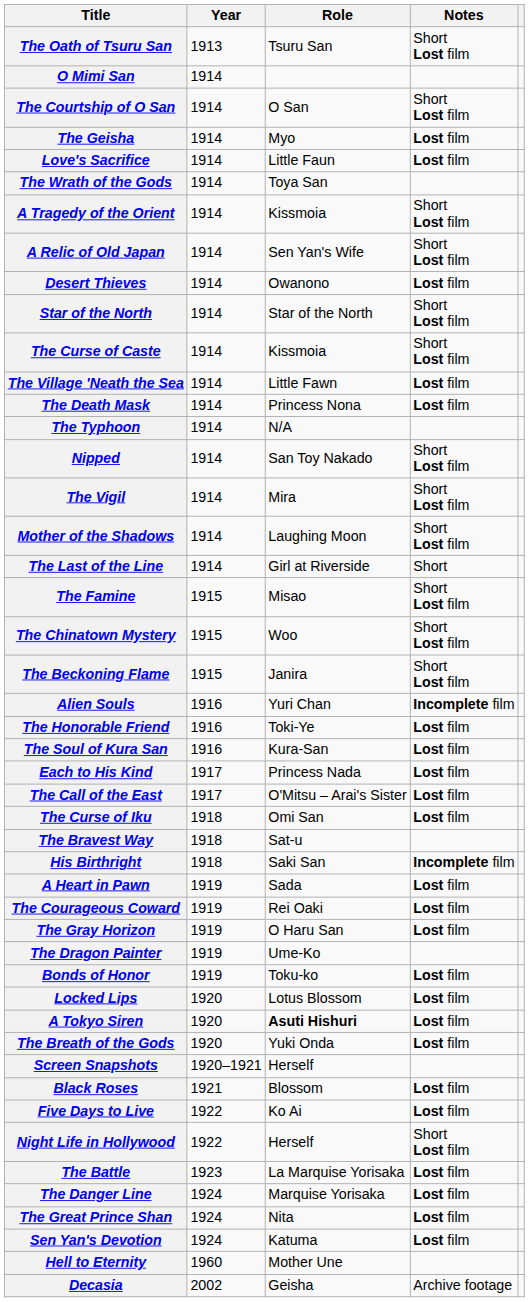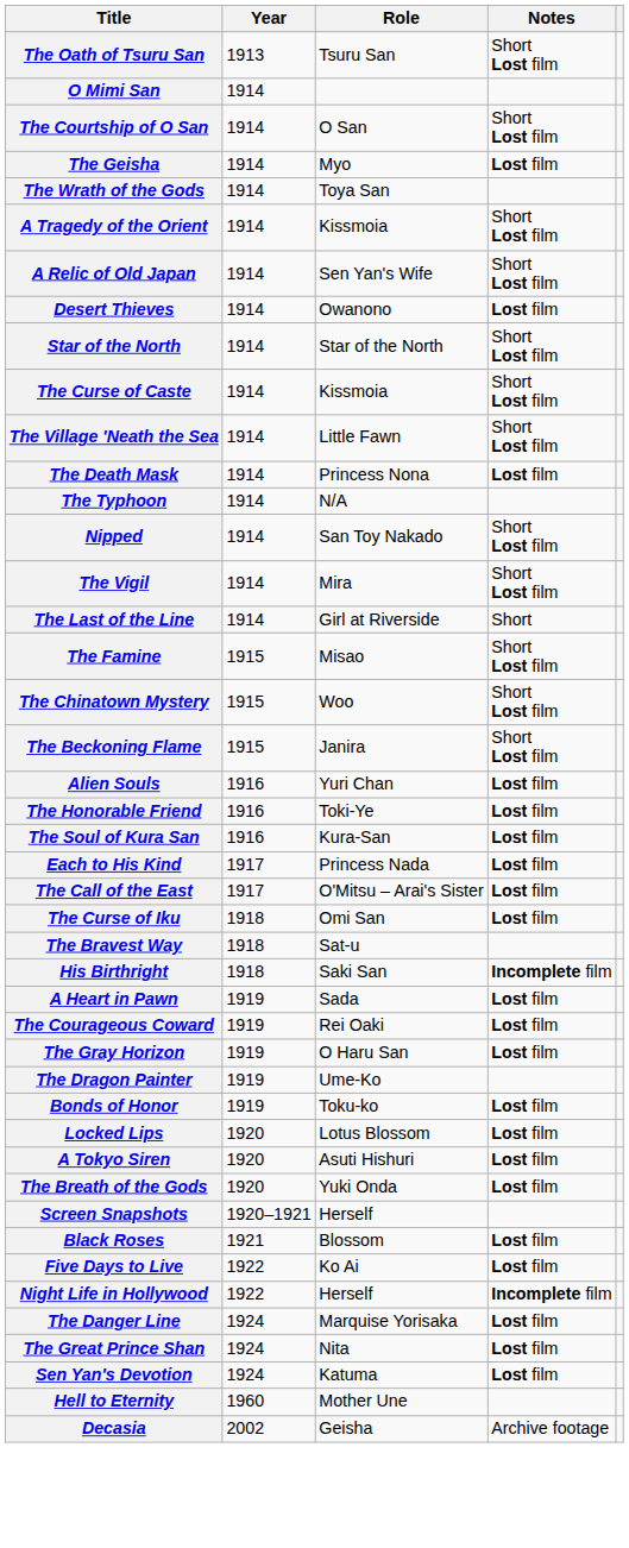 <table class="wikitable sortable plainrowheaders">
 <tr>
 <th scope="col">Title</th>
 <th scope="col">Year</th>
 <th scope="col">Role</th>
 <th scope="col">Notes</th>
 <th scope="col" class="unsortable"></th>
 </tr>
 <tr>
 <th scope="row" align="left"><em><a href='#'>The Oath of Tsuru San</a></em></th>
 <td>1913</td>
 <td>Tsuru San</td>
 <td>Short <br> <strong>Lost</strong> film</td>
 <td style="text-align:center;"></td>
 </tr>
 <tr>
 <th scope="row" align="left"><em><a href='#'>O Mimi San</a></em></th>
 <td>1914</td>
 <td O Mimi San></td>
 <td style="text-align:center;"></td>
 </tr>
 <tr>
 <th scope="row" align="left"><em><a href='#'>The Courtship of O San</a></em></th>
 <td>1914</td>
 <td>O San</td>
 <td>Short <br> <strong>Lost</strong> film</td>
 <td style="text-align:center;"></td>
 </tr>
 <tr>
 <th scope="row" align="left"><em><a href='#'>The Geisha</a></em></th>
 <td>1914</td>
 <td>Myo</td>
-<td><strong>Lost</strong> film</td>
-<td style="text-align:center;"></td>
-</tr>
-<tr>
-<th scope="row" align="left"><em><a href='#'>Love's Sacrifice</a></em></th>
-<td>1914</td>
-<td>Little Faun</td>
 <td><strong>Lost</strong> film</td>
 <td style="text-align:center;"></td>
 </tr>
 <tr>
 <th scope="row" align="left"><em><a href='#'>The Wrath of the Gods</a></em></th>
 <td>1914</td>
 <td>Toya San</td>
 <td></td>
 <td style="text-align:center;"></td>
 </tr>
 <tr>
 <th scope="row" align="left"><em><a href='#'>A Tragedy of the Orient</a></em></th>
 <td>1914</td>
 <td>Kissmoia</td>
 <td>Short <br> <strong>Lost</strong> film</td>
 <td style="text-align:center;"></td>
 </tr>
 <tr>
 <th scope="row" align="left"><em><a href='#'>A Relic of Old Japan</a></em></th>
 <td>1914</td>
 <td>Sen Yan's Wife</td>
 <td>Short <br> <strong>Lost</strong> film</td>
 <td style="text-align:center;"></td>
 </tr>
 <tr>
 <th scope="row" align="left"><em><a href='#'>Desert Thieves</a></em></th>
 <td>1914</td>
 <td>Owanono</td>
 <td><strong>Lost</strong> film</td>
 <td style="text-align:center;"></td>
 </tr>
 <tr>
 <th scope="row" align="left"><em><a href='#'>Star of the North</a></em></th>
 <td>1914</td>
 <td>Star of the North</td>
 <td>Short <br> <strong>Lost</strong> film</td>
 <td style="text-align:center;"></td>
 </tr>
 <tr>
 <th scope="row" align="left"><em><a href='#'>The Curse of Caste</a></em></th>
 <td>1914</td>
 <td>Kissmoia</td>
 <td>Short <br> <strong>Lost</strong> film</td>
 <td style="text-align:center;"></td>
 </tr>
 <tr>
 <th scope="row" align="left"><em><a href='#'>The Village 'Neath the Sea</a></em></th>
 <td>1914</td>
 <td>Little Fawn</td>
-<td><strong>Lost</strong> film</td>
+<td>Short <br> <strong>Lost</strong> film</td>
 <td style="text-align:center;"></td>
 </tr>
 <tr>
 <th scope="row" align="left"><em><a href='#'>The Death Mask</a></em></th>
 <td>1914</td>
 <td>Princess Nona</td>
 <td><strong>Lost</strong> film</td>
 <td style="text-align:center;"></td>
 </tr>
 <tr>
 <th scope="row" align="left"><em><a href='#'>The Typhoon</a></em></th>
 <td>1914</td>
 <td>N/A</td>
 <td></td>
 <td style="text-align:center;"></td>
 </tr>
 <tr>
 <th scope="row" align="left"><em><a href='#'>Nipped</a></em></th>
 <td>1914</td>
 <td>San Toy Nakado</td>
 <td>Short <br> <strong>Lost</strong> film</td>
 <td style="text-align:center;"></td>
 </tr>
 <tr>
 <th scope="row" align="left"><em><a href='#'>The Vigil</a></em></th>
 <td>1914</td>
 <td>Mira</td>
-<td>Short <br> <strong>Lost</strong> film</td>
-<td style="text-align:center;"></td>
-</tr>
-<tr>
-<th scope="row" align="left"><em><a href='#'>Mother of the Shadows</a></em></th>
-<td>1914</td>
-<td>Laughing Moon</td>
 <td>Short <br> <strong>Lost</strong> film</td>
 <td style="text-align:center;"></td>
 </tr>
 <tr>
 <th scope="row" align="left"><em><a href='#'>The Last of the Line</a></em></th>
 <td>1914</td>
 <td>Girl at Riverside</td>
 <td>Short</td>
 <td style="text-align:center;"></td>
 </tr>
 <tr>
 <th scope="row" align="left"><em><a href='#'>The Famine</a></em></th>
 <td>1915</td>
 <td>Misao</td>
 <td>Short <br> <strong>Lost</strong> film</td>
 <td style="text-align:center;"></td>
 </tr>
 <tr>
 <th scope="row" align="left"><em><a href='#'>The Chinatown Mystery</a></em></th>
 <td>1915</td>
 <td>Woo</td>
 <td>Short <br> <strong>Lost</strong> film</td>
 <td style="text-align:center;"></td>
 </tr>
 <tr>
 <th scope="row" align="left"><em><a href='#'>The Beckoning Flame</a></em></th>
 <td>1915</td>
 <td>Janira</td>
 <td>Short <br> <strong>Lost</strong> film</td>
 <td style="text-align:center;"></td>
 </tr>
 <tr>
 <th scope="row" align="left"><em><a href='#'>Alien Souls</a></em></th>
 <td>1916</td>
 <td>Yuri Chan</td>
-<td><strong>Incomplete</strong> film</td>
+<td><strong>Lost</strong> film</td>
 <td style="text-align:center;"></td>
 </tr>
 <tr>
 <th scope="row" align="left"><em><a href='#'>The Honorable Friend</a></em></th>
 <td>1916</td>
 <td>Toki-Ye</td>
 <td><strong>Lost</strong> film</td>
 <td style="text-align:center;"></td>
 </tr>
 <tr>
 <th scope="row" align="left"><em><a href='#'>The Soul of Kura San</a></em></th>
 <td>1916</td>
 <td>Kura-San</td>
 <td><strong>Lost</strong> film</td>
 <td style="text-align:center;"></td>
 </tr>
 <tr>
 <th scope="row" align="left"><em><a href='#'>Each to His Kind</a></em></th>
 <td>1917</td>
 <td>Princess Nada</td>
 <td><strong>Lost</strong> film</td>
 <td style="text-align:center;"></td>
 </tr>
 <tr>
 <th scope="row" align="left"><em><a href='#'>The Call of the East</a></em></th>
 <td>1917</td>
 <td>O'Mitsu – Arai's Sister</td>
 <td><strong>Lost</strong> film</td>
 <td style="text-align:center;"></td>
 </tr>
 <tr>
 <th scope="row" align="left"><em><a href='#'>The Curse of Iku</a></em></th>
 <td>1918</td>
 <td>Omi San</td>
 <td><strong>Lost</strong> film</td>
 <td style="text-align:center;"></td>
 </tr>
 <tr>
 <th scope="row" align="left"><em><a href='#'>The Bravest Way</a></em></th>
 <td>1918</td>
 <td>Sat-u</td>
 <td></td>
 <td style="text-align:center;"></td>
 </tr>
 <tr>
 <th scope="row" align="left"><em><a href='#'>His Birthright</a></em></th>
 <td>1918</td>
 <td>Saki San</td>
 <td><strong>Incomplete</strong> film</td>
 <td style="text-align:center;"></td>
 </tr>
 <tr>
 <th scope="row" align="left"><em><a href='#'>A Heart in Pawn</a></em></th>
 <td>1919</td>
 <td>Sada</td>
 <td><strong>Lost</strong> film</td>
 <td style="text-align:center;"></td>
 </tr>
 <tr>
 <th scope="row" align="left"><em><a href='#'>The Courageous Coward</a></em></th>
 <td>1919</td>
 <td>Rei Oaki</td>
 <td><strong>Lost</strong> film</td>
 <td style="text-align:center;"></td>
 </tr>
 <tr>
 <th scope="row" align="left"><em><a href='#'>The Gray Horizon</a></em></th>
 <td>1919</td>
 <td>O Haru San</td>
 <td><strong>Lost</strong> film</td>
 <td style="text-align:center;"></td>
 </tr>
 <tr>
 <th scope="row" align="left"><em><a href='#'>The Dragon Painter</a></em></th>
 <td>1919</td>
 <td>Ume-Ko</td>
 <td></td>
 <td style="text-align:center;"></td>
 </tr>
 <tr>
 <th scope="row" align="left"><em><a href='#'>Bonds of Honor</a></em></th>
 <td>1919</td>
 <td>Toku-ko</td>
 <td><strong>Lost</strong> film</td>
 <td style="text-align:center;"></td>
 </tr>
 <tr>
 <th scope="row" align="left"><em><a href='#'>Locked Lips</a></em></th>
 <td>1920</td>
 <td>Lotus Blossom</td>
 <td><strong>Lost</strong> film</td>
 <td style="text-align:center;"></td>
 </tr>
 <tr>
 <th scope="row" align="left"><em><a href='#'>A Tokyo Siren</a></em></th>
 <td>1920</td>
-<td><strong>Asuti Hishuri</strong></td>
+<td>Asuti Hishuri</td>
 <td><strong>Lost</strong> film</td>
 <td style="text-align:center;"></td>
 </tr>
 <tr>
 <th scope="row" align="left"><em><a href='#'>The Breath of the Gods</a></em></th>
 <td>1920</td>
 <td>Yuki Onda</td>
 <td><strong>Lost</strong> film</td>
 <td style="text-align:center;"></td>
 </tr>
 <tr>
 <th scope="row" align="left"><em><a href='#'>Screen Snapshots</a></em></th>
 <td>1920–1921</td>
 <td>Herself</td>
 <td></td>
 <td style="text-align:center;"></td>
 </tr>
 <tr>
 <th scope="row" align="left"><em><a href='#'>Black Roses</a></em></th>
 <td>1921</td>
 <td>Blossom</td>
 <td><strong>Lost</strong> film</td>
 <td style="text-align:center;"></td>
 </tr>
 <tr>
 <th scope="row" align="left"><em><a href='#'>Five Days to Live</a></em></th>
 <td>1922</td>
 <td>Ko Ai</td>
 <td><strong>Lost</strong> film</td>
 <td style="text-align:center;"></td>
 </tr>
 <tr>
 <th scope="row" align="left"><em><a href='#'>Night Life in Hollywood</a></em></th>
 <td>1922</td>
 <td>Herself</td>
-<td>Short <br> <strong>Lost</strong> film</td>
-<td style="text-align:center;"></td>
-</tr>
-<tr>
-<th scope="row" align="left"><em><a href='#'>The Battle</a></em></th>
-<td>1923</td>
-<td>La Marquise Yorisaka</td>
-<td><strong>Lost</strong> film</td>
+<td><strong>Incomplete</strong> film</td>
 <td style="text-align:center;"></td>
 </tr>
 <tr>
 <th scope="row" align="left"><em><a href='#'>The Danger Line</a></em></th>
 <td>1924</td>
 <td>Marquise Yorisaka</td>
 <td><strong>Lost</strong> film</td>
 <td style="text-align:center;"></td>
 </tr>
 <tr>
 <th scope="row" align="left"><em><a href='#'>The Great Prince Shan</a></em></th>
 <td>1924</td>
 <td>Nita</td>
 <td><strong>Lost</strong> film</td>
 <td style="text-align:center;"></td>
 </tr>
 <tr>
 <th scope="row" align="left"><em><a href='#'>Sen Yan's Devotion</a></em></th>
 <td>1924</td>
 <td>Katuma</td>
 <td><strong>Lost</strong> film</td>
 <td style="text-align:center;"></td>
 </tr>
 <tr>
 <th scope="row" align="left"><em><a href='#'>Hell to Eternity</a></em></th>
 <td>1960</td>
 <td>Mother Une</td>
 <td></td>
 <td style="text-align:center;"></td>
 </tr>
 <tr>
 <th scope="row" align="left"><em><a href='#'>Decasia</a></em></th>
 <td>2002</td>
 <td>Geisha</td>
 <td>Archive footage</td>
 <td></td>
 </tr>
 </table>
